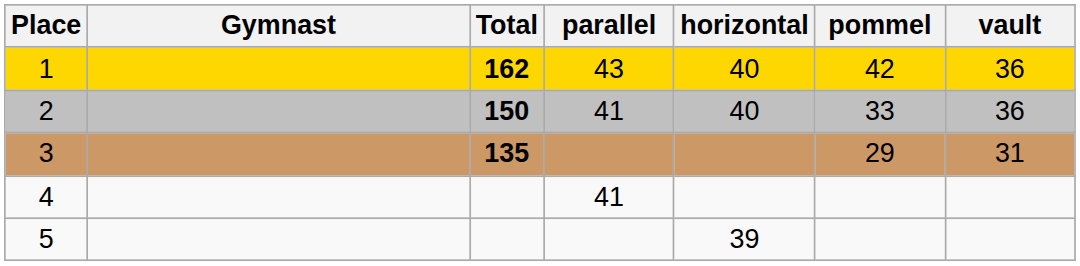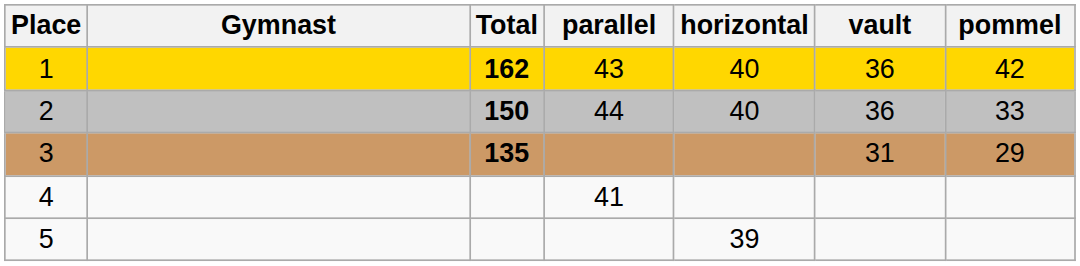 <table class=wikitable style="text-align:center">
 <tr>
 <th>Place</th>
 <th width=220>Gymnast</th>
 <th>Total</th>
 <th width=70>parallel</th>
 <th width=70>horizontal</th>
+<th width=70>vault</th>
 <th width=70>pommel</th>
-<th width=70>vault</th>
 </tr>
 <tr bgcolor=gold>
 <td>1</td>
 <td align=left></td>
 <td><strong>162</strong></td>
 <td>43</td>
 <td>40</td>
+<td>36</td>
 <td>42</td>
-<td>36</td>
 </tr>
 <tr bgcolor=silver>
 <td>2</td>
 <td align=left></td>
 <td><strong>150</strong></td>
-<td>41</td>
+<td>44</td>
 <td>40</td>
+<td>36</td>
 <td>33</td>
-<td>36</td>
 </tr>
 <tr bgcolor=cc9966>
 <td>3</td>
 <td align=left></td>
 <td><strong>135</strong></td>
 <td></td>
 <td></td>
+<td>31</td>
 <td>29</td>
-<td>31</td>
 </tr>
 <tr>
 <td>4</td>
 <td align=left></td>
 <td></td>
 <td>41</td>
 <td></td>
 <td></td>
 <td></td>
 </tr>
 <tr>
 <td>5</td>
 <td align=left></td>
 <td></td>
 <td></td>
 <td>39</td>
 <td></td>
 <td></td>
 </tr>
 </table>
